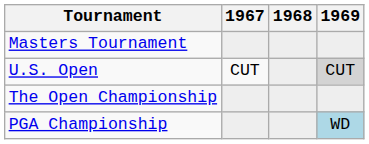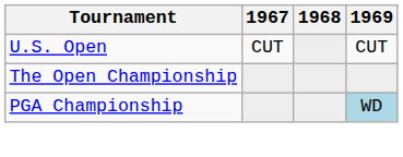 <table class="wikitable" style="font-size:95%;text-align:center;">
 <tr>
 <th>Tournament</th>
 <th>1967</th>
 <th>1968</th>
 <th>1969</th>
 </tr>
 <tr>
-<td align=left><a href='#'>Masters Tournament</a></td>
-<td style="background:#eeeeee;"></td>
-<td style="background:#eeeeee;"></td>
-<td style="background:#eeeeee;"></td>
-</tr>
-<tr>
 <td align=left><a href='#'>U.S. Open</a></td>
 <td>CUT</td>
 <td style="background:#eeeeee;"></td>
-<td style="background: lightgrey;">CUT</td>
+<td>CUT</td>
 </tr>
 <tr>
 <td align=left><a href='#'>The Open Championship</a></td>
 <td style="background:#eeeeee;"></td>
 <td style="background:#eeeeee;"></td>
 <td style="background:#eeeeee;"></td>
 </tr>
 <tr>
 <td align=left><a href='#'>PGA Championship</a></td>
 <td style="background:#eeeeee;"></td>
 <td style="background:#eeeeee;"></td>
 <td style="background: lightblue;">WD</td>
 </tr>
 </table>
